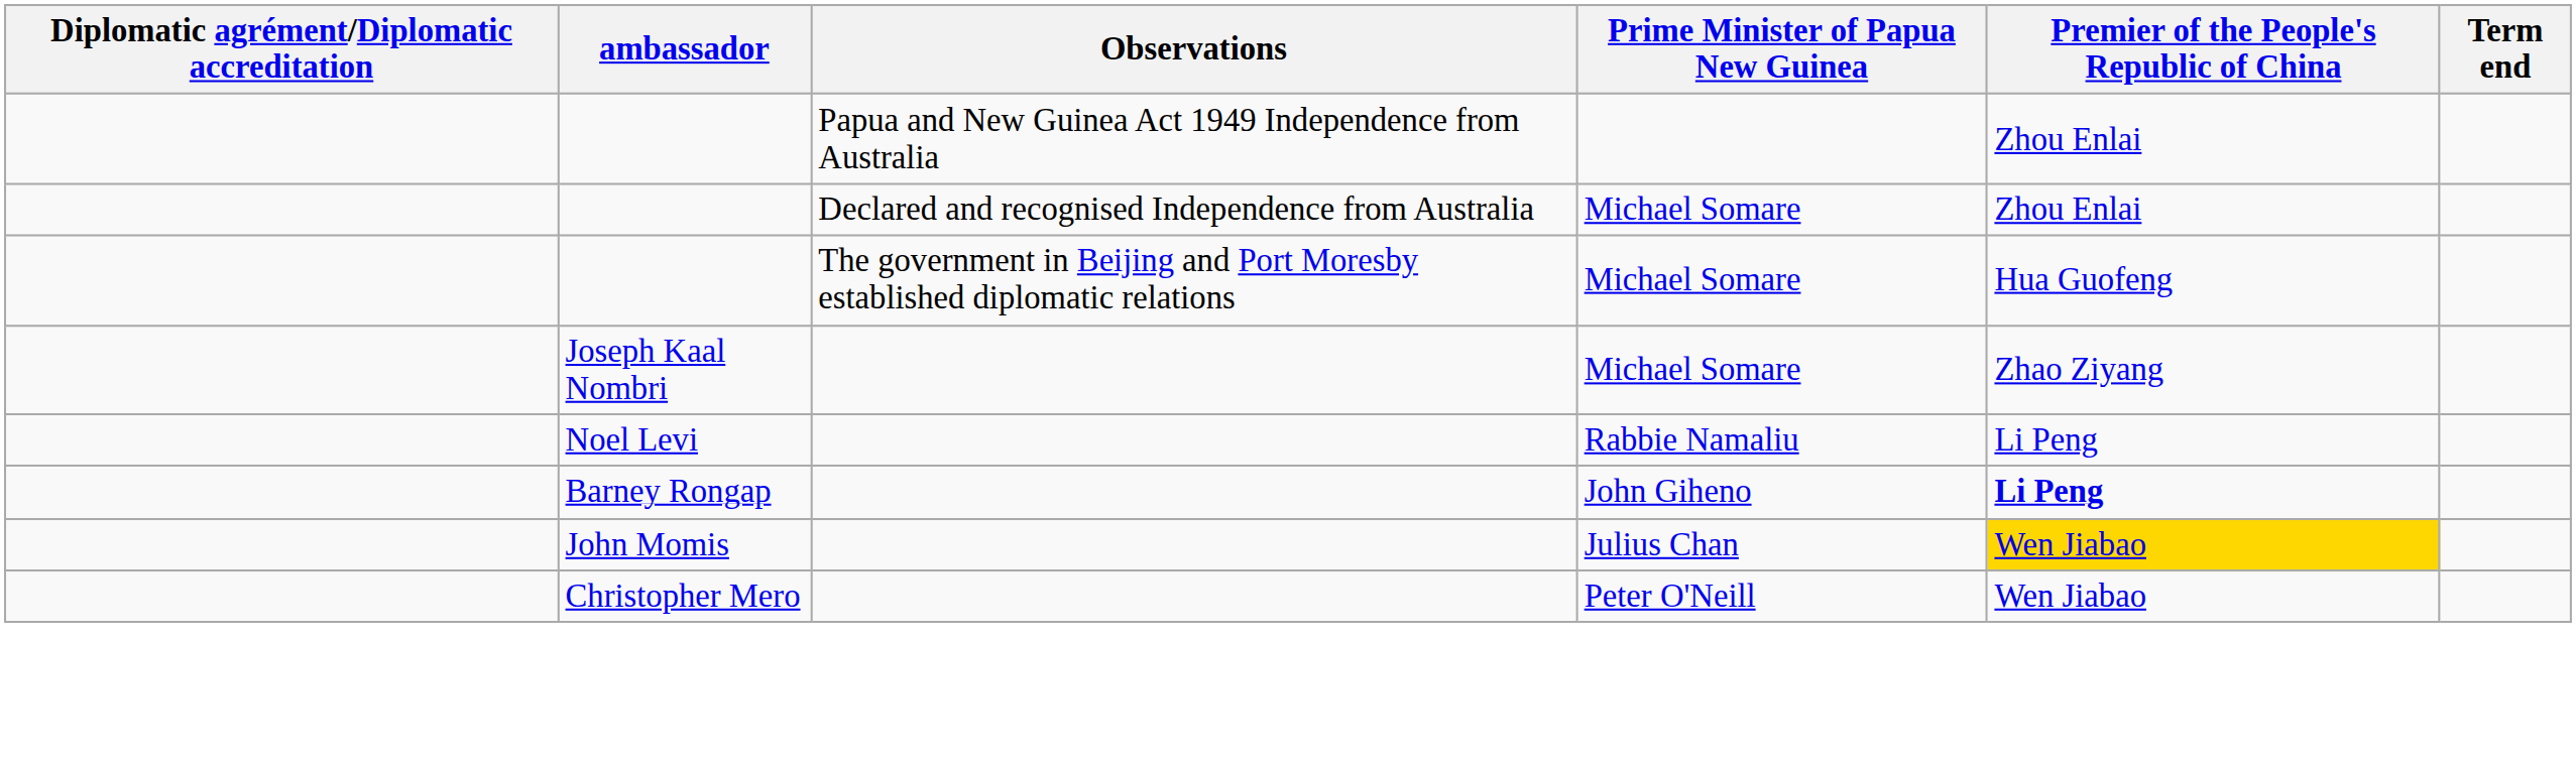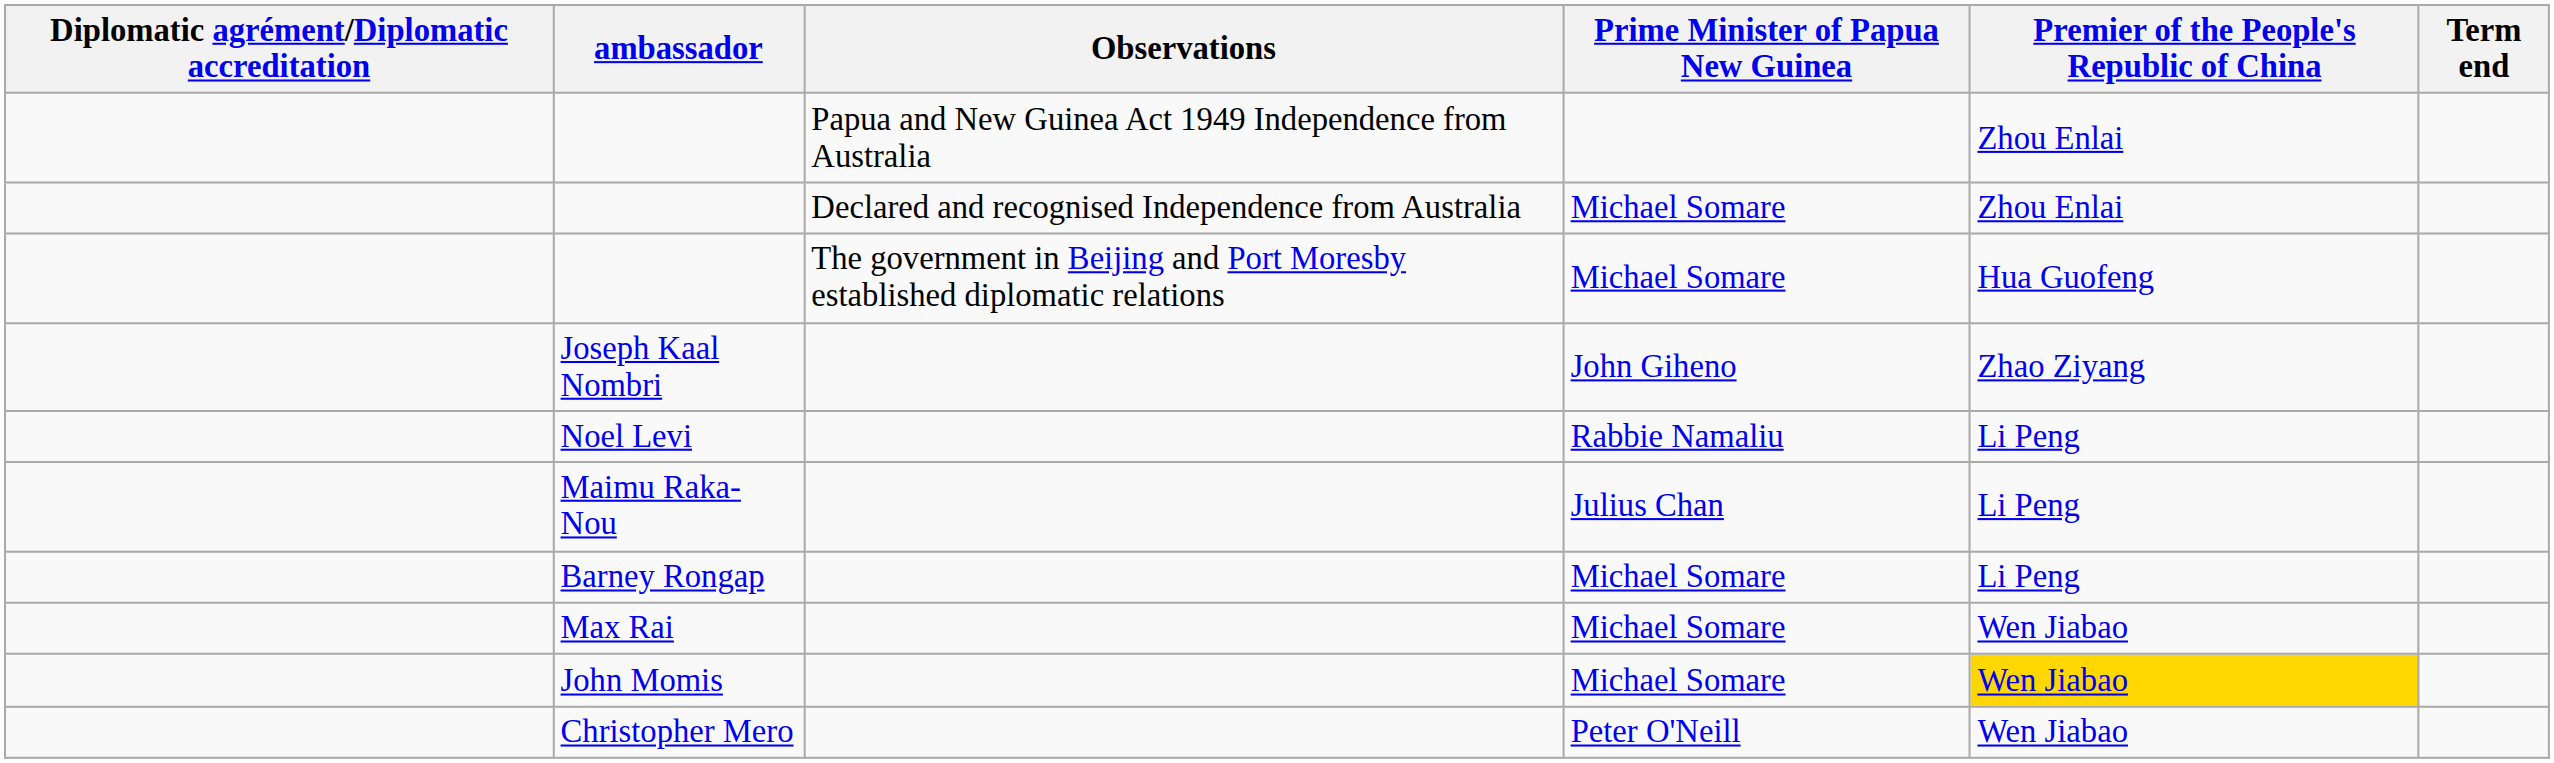 <table class="wikitable sortable">
 <tr>
 <th>Diplomatic <a href='#'>agrément</a>/<a href='#'>Diplomatic accreditation</a></th>
 <th><a href='#'>ambassador</a></th>
 <th>Observations</th>
 <th><a href='#'>Prime Minister of Papua New Guinea</a></th>
 <th><a href='#'>Premier of the People's Republic of China</a></th>
 <th>Term end</th>
 </tr>
 <tr>
 <td></td>
 <td></td>
 <td>Papua and New Guinea Act 1949 Independence from Australia</td>
 <td></td>
 <td><a href='#'>Zhou Enlai</a></td>
 <td></td>
 </tr>
 <tr>
 <td></td>
 <td></td>
 <td>Declared and recognised Independence from Australia</td>
 <td><a href='#'>Michael Somare</a></td>
 <td><a href='#'>Zhou Enlai</a></td>
 <td></td>
 </tr>
 <tr>
 <td></td>
 <td></td>
 <td>The government in <a href='#'>Beijing</a> and <a href='#'>Port Moresby</a> established diplomatic relations</td>
 <td><a href='#'>Michael Somare</a></td>
 <td><a href='#'>Hua Guofeng</a></td>
 <td></td>
 </tr>
 <tr>
 <td></td>
 <td><a href='#'>Joseph Kaal Nombri</a></td>
 <td></td>
-<td><a href='#'>Michael Somare</a></td>
+<td><a href='#'>John Giheno</a></td>
 <td><a href='#'>Zhao Ziyang</a></td>
 <td></td>
 </tr>
 <tr>
 <td></td>
 <td><a href='#'>Noel Levi</a></td>
 <td></td>
 <td><a href='#'>Rabbie Namaliu</a></td>
 <td><a href='#'>Li Peng</a></td>
 <td></td>
 </tr>
 <tr>
 <td></td>
+<td><a href='#'>Maimu Raka-Nou</a></td>
+<td></td>
+<td><a href='#'>Julius Chan</a></td>
+<td><a href='#'>Li Peng</a></td>
+<td></td>
+</tr>
+<tr>
+<td></td>
 <td><a href='#'>Barney Rongap</a></td>
 <td></td>
-<td><a href='#'>John Giheno</a></td>
-<td><strong><a href='#'>Li Peng</a></strong></td>
+<td><a href='#'>Michael Somare</a></td>
+<td><a href='#'>Li Peng</a></td>
+<td></td>
+</tr>
+<tr>
+<td></td>
+<td><a href='#'>Max Rai</a></td>
+<td></td>
+<td><a href='#'>Michael Somare</a></td>
+<td><a href='#'>Wen Jiabao</a></td>
 <td></td>
 </tr>
 <tr>
 <td></td>
 <td><a href='#'>John Momis</a></td>
 <td></td>
-<td><a href='#'>Julius Chan</a></td>
+<td><a href='#'>Michael Somare</a></td>
 <td style="background: gold;"><a href='#'>Wen Jiabao</a></td>
 <td></td>
 </tr>
 <tr>
 <td></td>
 <td><a href='#'>Christopher Mero</a></td>
 <td></td>
 <td><a href='#'>Peter O'Neill</a></td>
 <td><a href='#'>Wen Jiabao</a></td>
 <td></td>
 </tr>
 </table>
